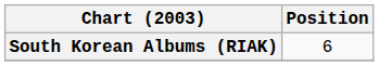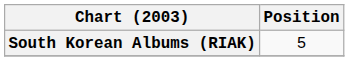 <table class="wikitable plainrowheaders" style="text-align:center">
 <tr>
 <th scope="col">Chart (2003)</th>
 <th scope="col">Position</th>
 </tr>
 <tr>
 <th scope="row">South Korean Albums (RIAK)</th>
-<td>6</td>
+<td>5</td>
 </tr>
 <tr>
 </tr>
 </table>
